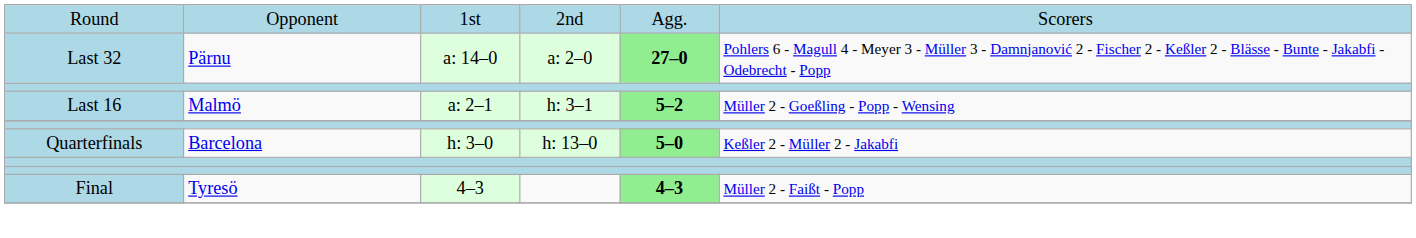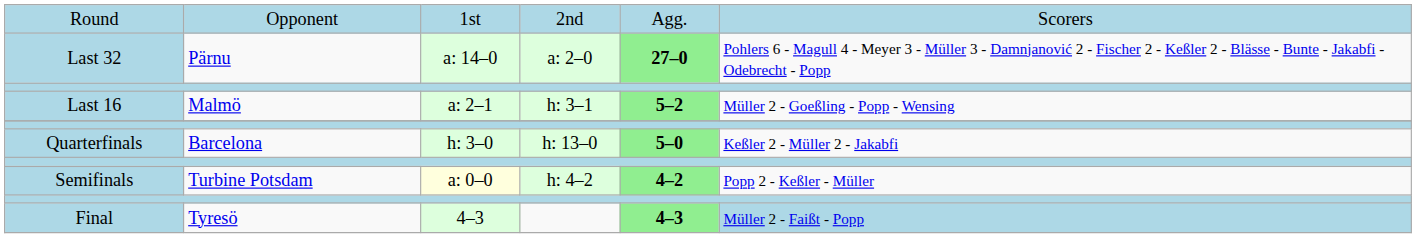 <table class="wikitable" style="text-align:center">
 <tr bgcolor=lightblue>
 <td width=150px>Round</td>
 <td width=200px>Opponent</td>
 <td width=80px>1st</td>
 <td width=80px>2nd</td>
 <td width=80px>Agg.</td>
 <td width=600px>Scorers</td>
 </tr>
 <tr>
 <td bgcolor=lightblue>Last 32</td>
 <td align=left> <a href='#'>Pärnu</a></td>
 <td bgcolor="#ddffdd">a: 14–0</td>
 <td bgcolor="#ddffdd">a: 2–0</td>
 <td bgcolor=lightgreen><strong>27–0</strong></td>
 <td align=left><small><a href='#'>Pohlers</a> 6 - <a href='#'>Magull</a> 4 - Meyer 3 - <a href='#'>Müller</a> 3 - <a href='#'>Damnjanović</a> 2 - <a href='#'>Fischer</a> 2 - <a href='#'>Keßler</a> 2 - <a href='#'>Blässe</a> - <a href='#'>Bunte</a> - <a href='#'>Jakabfi</a> - <a href='#'>Odebrecht</a> - <a href='#'>Popp</a></small></td>
 </tr>
 <tr bgcolor=lightblue>
 <td colspan=6></td>
 </tr>
 <tr>
 <td bgcolor=lightblue>Last 16</td>
 <td align=left> <a href='#'>Malmö</a></td>
 <td bgcolor="#ddffdd">a: 2–1</td>
 <td bgcolor="#ddffdd">h: 3–1</td>
 <td bgcolor=lightgreen><strong>5–2</strong></td>
 <td align=left><small><a href='#'>Müller</a> 2 - <a href='#'>Goeßling</a> - <a href='#'>Popp</a> - <a href='#'>Wensing</a></small></td>
 </tr>
 <tr>
 </tr>
 <tr bgcolor=lightblue>
 <td colspan=6></td>
 </tr>
 <tr>
 <td bgcolor=lightblue>Quarterfinals</td>
 <td align=left> <a href='#'>Barcelona</a></td>
 <td bgcolor="#ddffdd">h: 3–0</td>
 <td bgcolor="#ddffdd">h: 13–0</td>
 <td bgcolor=lightgreen><strong>5–0</strong></td>
 <td align=left><small><a href='#'>Keßler</a> 2 - <a href='#'>Müller</a> 2 - <a href='#'>Jakabfi</a></small></td>
 </tr>
 <tr bgcolor=lightblue>
 <td colspan=6></td>
 </tr>
+<tr>
+<td bgcolor=lightblue>Semifinals</td>
+<td align=left> <a href='#'>Turbine Potsdam</a></td>
+<td bgcolor="#ffffdd">a: 0–0</td>
+<td bgcolor="#ddffdd">h: 4–2</td>
+<td bgcolor=lightgreen><strong>4–2</strong></td>
+<td align=left><small><a href='#'>Popp</a> 2 - <a href='#'>Keßler</a> - <a href='#'>Müller</a></small></td>
+</tr>
 <tr bgcolor=lightblue>
 <td colspan=6></td>
 </tr>
 <tr>
 <td bgcolor=lightblue>Final</td>
 <td align=left> <a href='#'>Tyresö</a></td>
 <td bgcolor="#ddffdd">4–3</td>
 <td></td>
 <td bgcolor=lightgreen><strong>4–3</strong></td>
-<td align=left><small><a href='#'>Müller</a> 2 - <a href='#'>Faißt</a> - <a href='#'>Popp</a></small></td>
+<td align=left style="background: lightblue;"><small><a href='#'>Müller</a> 2 - <a href='#'>Faißt</a> - <a href='#'>Popp</a></small></td>
 </tr>
 <tr>
 </tr>
 </table>
